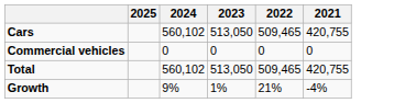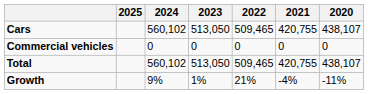 <table class="wikitable">
 <tr>
 <th></th>
 <th>2025</th>
 <th>2024</th>
 <th>2023</th>
 <th>2022</th>
 <th>2021</th>
+<th>2020</th>
 </tr>
 <tr>
 <td><strong>Cars</strong></td>
 <td></td>
 <td>560,102</td>
 <td>513,050</td>
 <td>509,465</td>
 <td>420,755</td>
+<td>438,107</td>
 </tr>
 <tr>
 <td><strong>Commercial vehicles</strong></td>
 <td></td>
+<td>0</td>
 <td>0</td>
 <td>0</td>
 <td>0</td>
 <td>0</td>
 </tr>
 <tr>
 <td><strong>Total</strong></td>
 <td></td>
 <td>560,102</td>
 <td>513,050</td>
 <td>509,465</td>
 <td>420,755</td>
+<td>438,107</td>
 </tr>
 <tr>
 <td><strong>Growth</strong></td>
 <td></td>
 <td>9%</td>
 <td>1%</td>
 <td>21%</td>
 <td>-4%</td>
+<td>-11%</td>
 </tr>
 </table>
